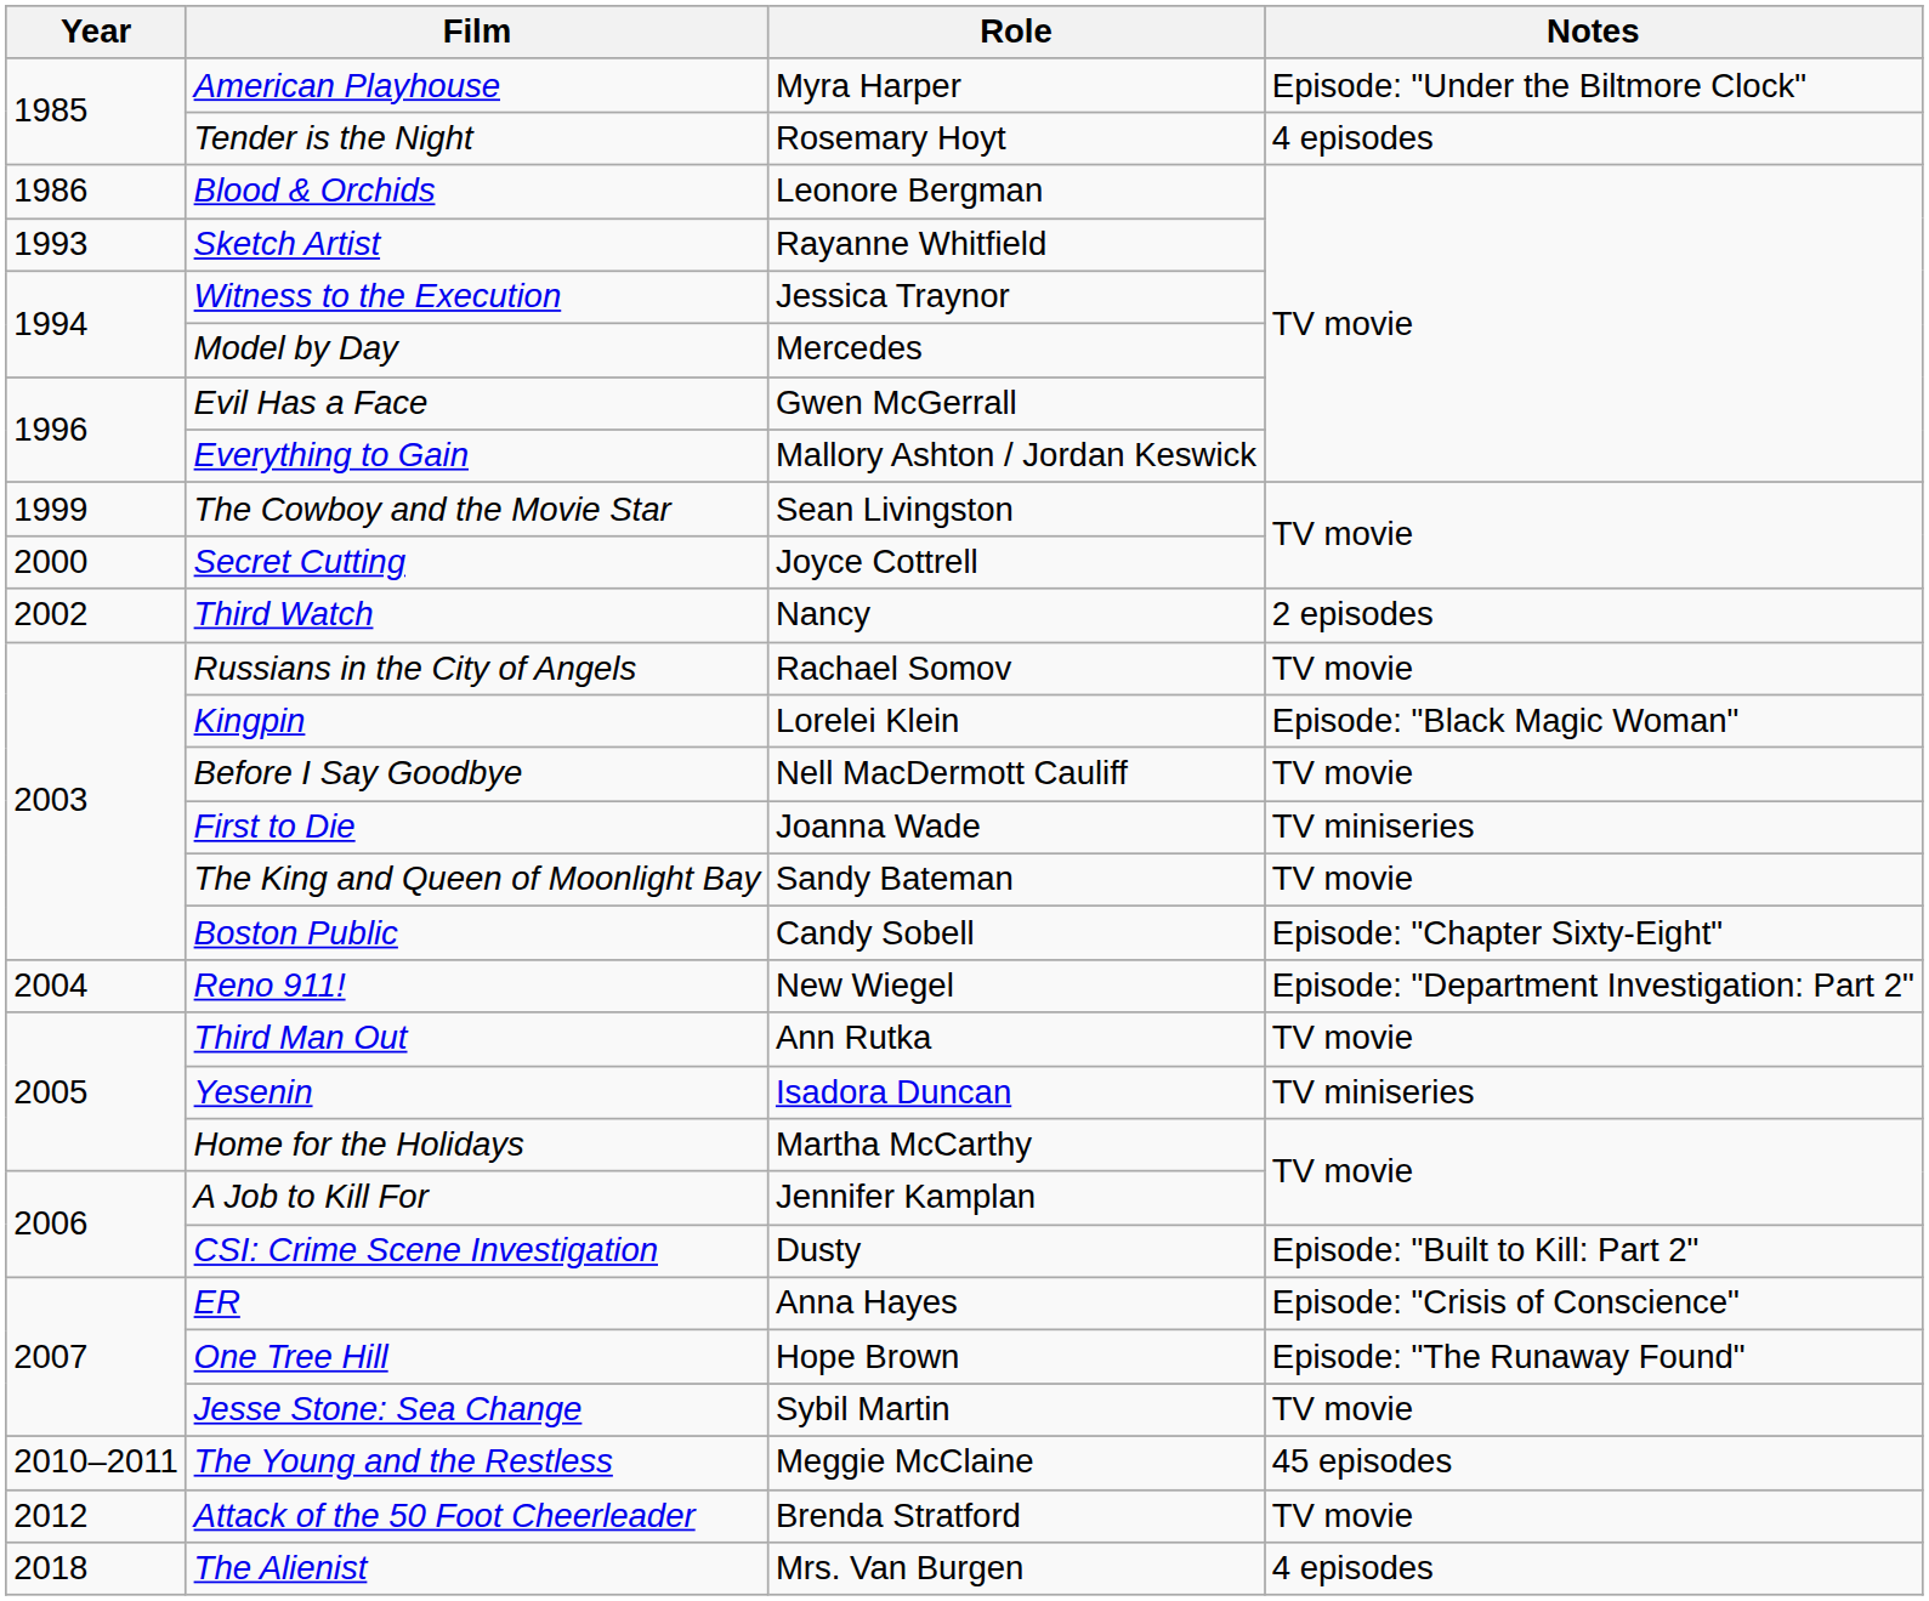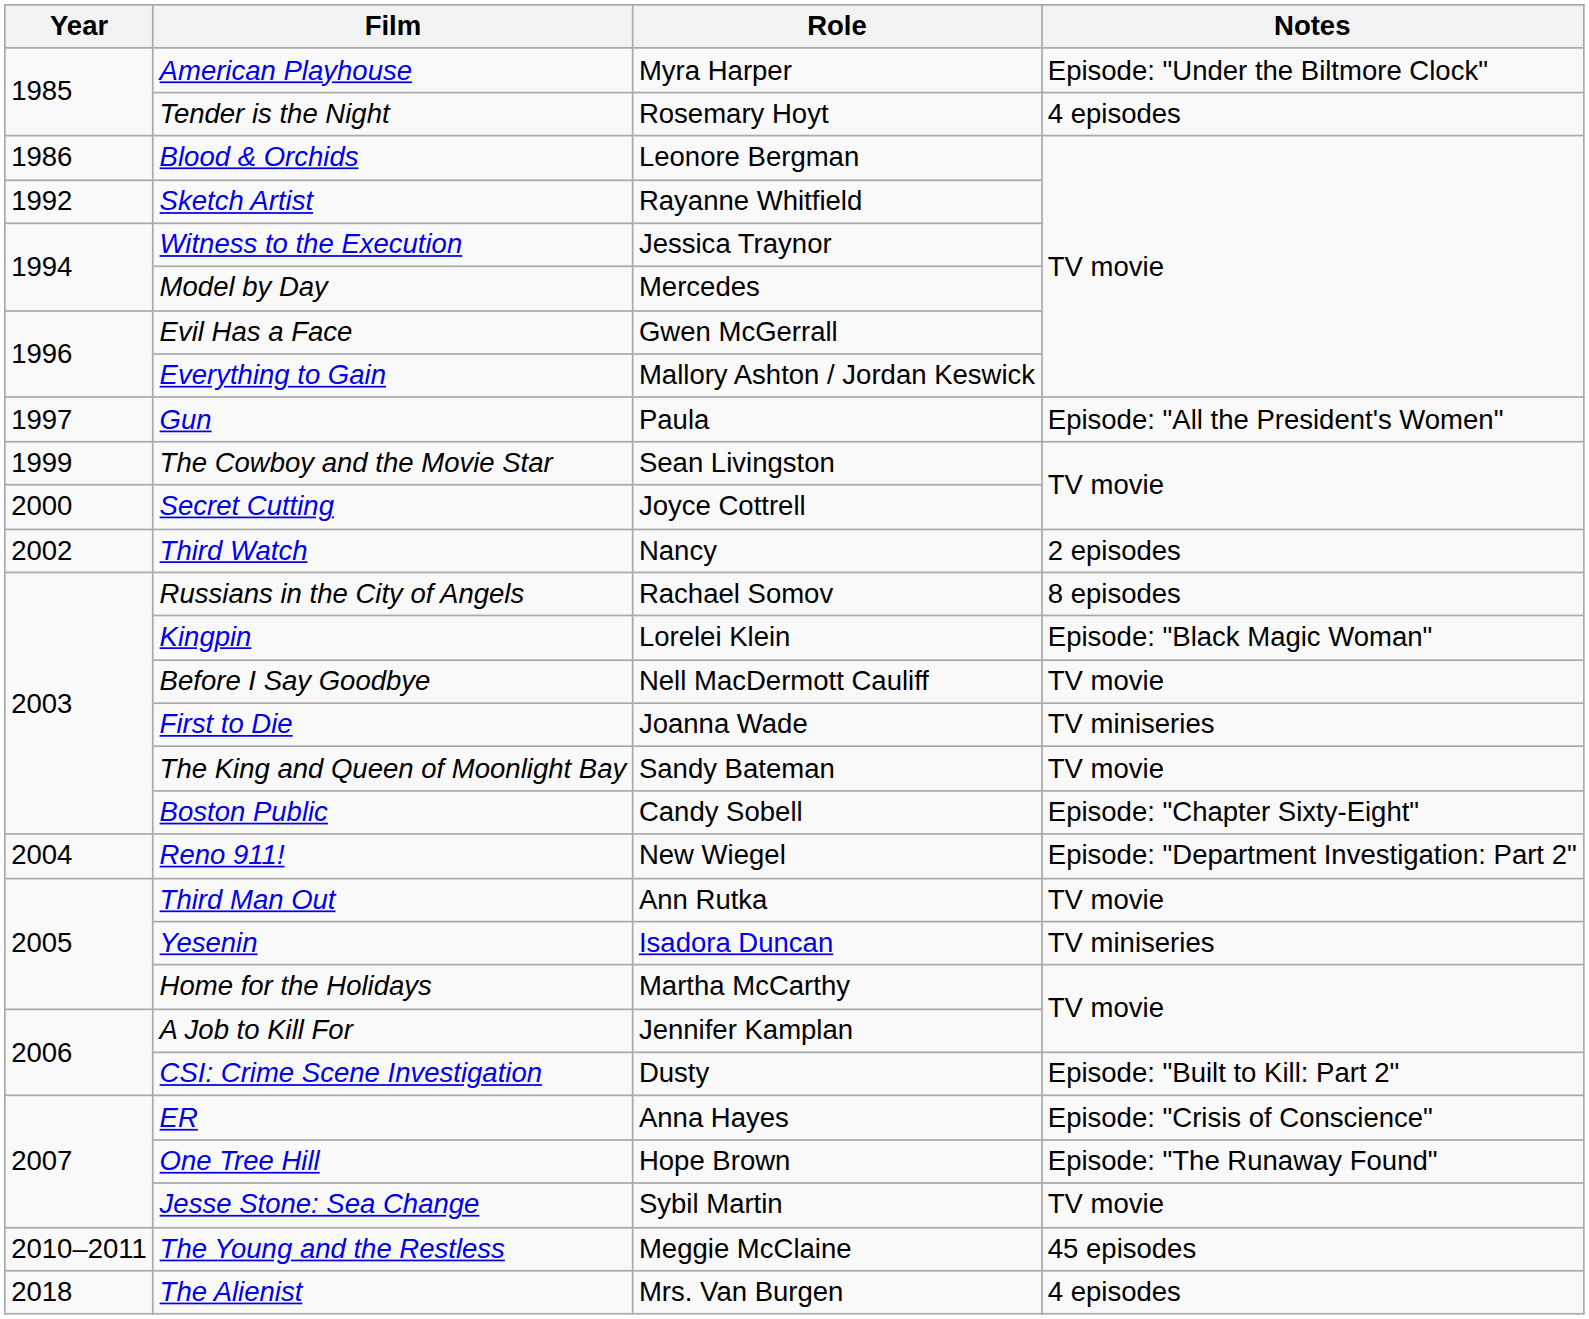 <table class="wikitable">
 <tr>
 <th scope="col">Year</th>
 <th scope="col">Film</th>
 <th scope="col">Role</th>
 <th scope="col">Notes</th>
 </tr>
 <tr>
 <td rowspan="2">1985</td>
 <td><em><a href='#'>American Playhouse</a></em></td>
 <td>Myra Harper</td>
 <td>Episode: "Under the Biltmore Clock"</td>
 </tr>
 <tr>
 <td><em>Tender is the Night</em></td>
 <td>Rosemary Hoyt</td>
 <td>4 episodes</td>
 </tr>
 <tr>
 <td>1986</td>
 <td><em><a href='#'>Blood & Orchids</a></em></td>
 <td>Leonore Bergman</td>
 <td rowspan=6>TV movie</td>
 </tr>
 <tr>
-<td>1993</td>
+<td>1992</td>
 <td><em><a href='#'>Sketch Artist</a></em></td>
 <td>Rayanne Whitfield</td>
 </tr>
 <tr>
 <td rowspan=2>1994</td>
 <td><em><a href='#'>Witness to the Execution</a></em></td>
 <td>Jessica Traynor</td>
 </tr>
 <tr>
 <td><em>Model by Day</em></td>
 <td>Mercedes</td>
 </tr>
 <tr>
 <td rowspan=2>1996</td>
 <td><em>Evil Has a Face</em></td>
 <td>Gwen McGerrall</td>
 </tr>
 <tr>
 <td><em><a href='#'>Everything to Gain</a></em></td>
 <td>Mallory Ashton / Jordan Keswick</td>
 </tr>
 <tr>
+<td>1997</td>
+<td><em><a href='#'>Gun</a></em></td>
+<td>Paula</td>
+<td>Episode: "All the President's Women"</td>
+</tr>
+<tr>
 <td>1999</td>
 <td><em>The Cowboy and the Movie Star</em></td>
 <td>Sean Livingston</td>
 <td rowspan="2">TV movie</td>
 </tr>
 <tr>
 <td>2000</td>
 <td><em><a href='#'>Secret Cutting</a></em></td>
 <td>Joyce Cottrell</td>
 </tr>
 <tr>
 <td>2002</td>
 <td><em><a href='#'>Third Watch</a></em></td>
 <td>Nancy</td>
 <td>2 episodes</td>
 </tr>
 <tr>
 <td rowspan=6>2003</td>
 <td><em>Russians in the City of Angels</em></td>
 <td>Rachael Somov</td>
-<td>TV movie</td>
+<td>8 episodes</td>
 </tr>
 <tr>
 <td><em><a href='#'>Kingpin</a></em></td>
 <td>Lorelei Klein</td>
 <td>Episode: "Black Magic Woman"</td>
 </tr>
 <tr>
 <td><em>Before I Say Goodbye</em></td>
 <td>Nell MacDermott Cauliff</td>
 <td>TV movie</td>
 </tr>
 <tr>
 <td><em><a href='#'>First to Die</a></em></td>
 <td>Joanna Wade</td>
 <td>TV miniseries</td>
 </tr>
 <tr>
 <td><em>The King and Queen of Moonlight Bay</em></td>
 <td>Sandy Bateman</td>
 <td>TV movie</td>
 </tr>
 <tr>
 <td><em><a href='#'>Boston Public</a></em></td>
 <td>Candy Sobell</td>
 <td>Episode: "Chapter Sixty-Eight"</td>
 </tr>
 <tr>
 <td>2004</td>
 <td><em><a href='#'>Reno 911!</a></em></td>
 <td>New Wiegel</td>
 <td>Episode: "Department Investigation: Part 2"</td>
 </tr>
 <tr>
 <td rowspan=3>2005</td>
 <td><em><a href='#'>Third Man Out</a></em></td>
 <td>Ann Rutka</td>
 <td>TV movie</td>
 </tr>
 <tr>
 <td><em><a href='#'>Yesenin</a></em></td>
 <td><a href='#'>Isadora Duncan</a></td>
 <td>TV miniseries</td>
 </tr>
 <tr>
 <td><em>Home for the Holidays</em></td>
 <td>Martha McCarthy</td>
 <td rowspan="2">TV movie</td>
 </tr>
 <tr>
 <td rowspan=2>2006</td>
 <td><em>A Job to Kill For</em></td>
 <td>Jennifer Kamplan</td>
 </tr>
 <tr>
 <td><em><a href='#'>CSI: Crime Scene Investigation</a></em></td>
 <td>Dusty</td>
 <td>Episode: "Built to Kill: Part 2"</td>
 </tr>
 <tr>
 <td rowspan=3>2007</td>
 <td><em><a href='#'>ER</a></em></td>
 <td>Anna Hayes</td>
 <td>Episode: "Crisis of Conscience"</td>
 </tr>
 <tr>
 <td><em><a href='#'>One Tree Hill</a></em></td>
 <td>Hope Brown</td>
 <td>Episode: "The Runaway Found"</td>
 </tr>
 <tr>
 <td><em><a href='#'>Jesse Stone: Sea Change</a></em></td>
 <td>Sybil Martin</td>
 <td>TV movie</td>
 </tr>
 <tr>
 <td>2010–2011</td>
 <td><em><a href='#'>The Young and the Restless</a></em></td>
 <td>Meggie McClaine</td>
 <td>45 episodes</td>
 </tr>
 <tr>
-<td>2012</td>
-<td><em><a href='#'>Attack of the 50 Foot Cheerleader</a></em></td>
-<td>Brenda Stratford</td>
-<td>TV movie</td>
-</tr>
-<tr>
 <td>2018</td>
 <td><em><a href='#'>The Alienist</a></em></td>
 <td>Mrs. Van Burgen</td>
 <td>4 episodes</td>
 </tr>
 </table>
